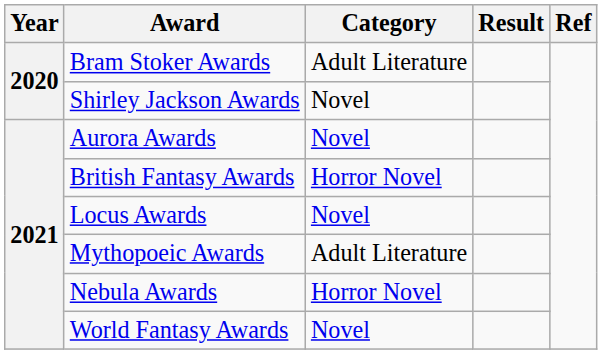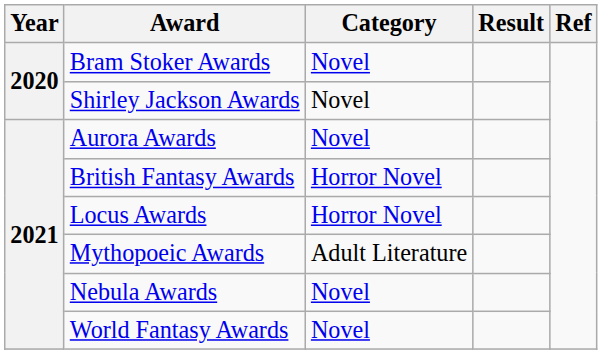 <table class="wikitable sortable">
 <tr>
 <th>Year</th>
 <th>Award</th>
 <th>Category</th>
 <th>Result</th>
 <th>Ref</th>
 </tr>
 <tr>
 <th rowspan="2">2020</th>
 <td><a href='#'>Bram Stoker Awards</a></td>
-<td>Adult Literature</td>
+<td><a href='#'>Novel</a></td>
 <td></td>
 <td rowspan="8"></td>
 </tr>
 <tr>
 <td><a href='#'>Shirley Jackson Awards</a></td>
 <td>Novel</td>
 <td></td>
 </tr>
 <tr>
 <th rowspan="6">2021</th>
 <td><a href='#'>Aurora Awards</a></td>
 <td><a href='#'>Novel</a></td>
 <td></td>
 </tr>
 <tr>
 <td><a href='#'>British Fantasy Awards</a></td>
 <td><a href='#'>Horror Novel</a></td>
 <td></td>
 </tr>
 <tr>
 <td><a href='#'>Locus Awards</a></td>
-<td><a href='#'>Novel</a></td>
+<td><a href='#'>Horror Novel</a></td>
 <td></td>
 </tr>
 <tr>
 <td><a href='#'>Mythopoeic Awards</a></td>
 <td>Adult Literature</td>
 <td></td>
 </tr>
 <tr>
 <td><a href='#'>Nebula Awards</a></td>
-<td><a href='#'>Horror Novel</a></td>
+<td><a href='#'>Novel</a></td>
 <td></td>
 </tr>
 <tr>
 <td><a href='#'>World Fantasy Awards</a></td>
 <td><a href='#'>Novel</a></td>
 <td></td>
 </tr>
 </table>
